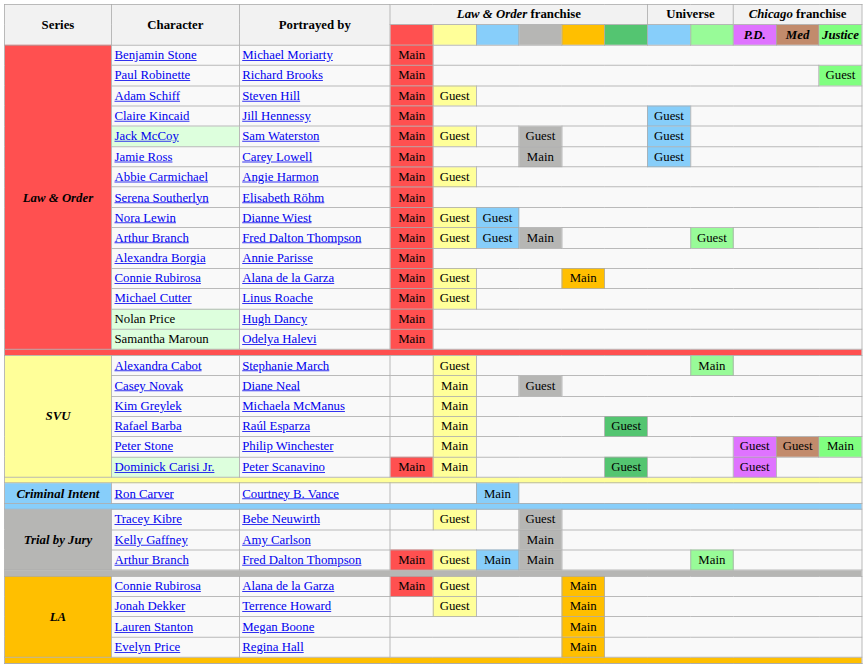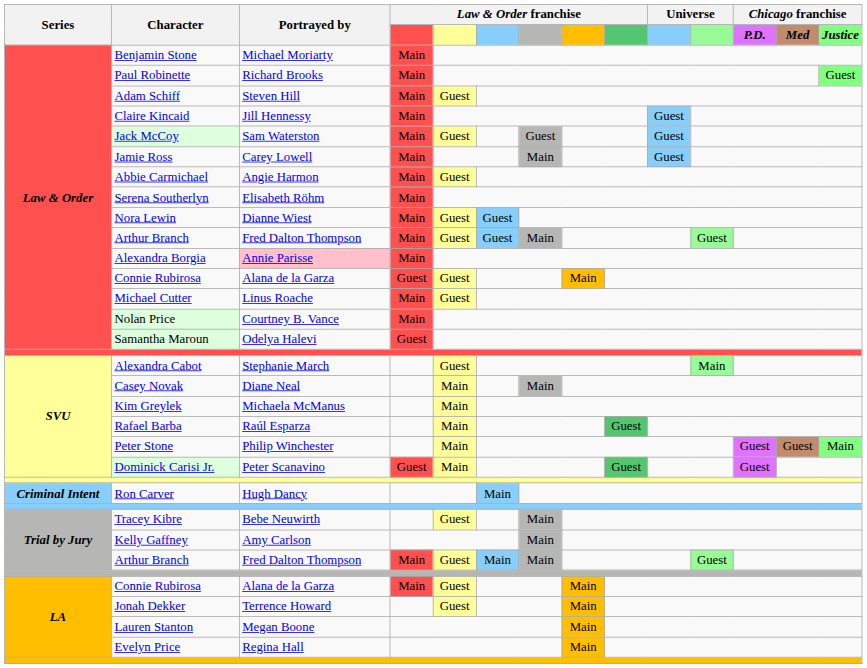 <table class="wikitable">
 <tr>
 <th rowspan="2">Series</th>
 <th rowspan="2">Character</th>
 <th rowspan="2">Portrayed by</th>
 <th colspan="6"><em>Law & Order</em> franchise</th>
 <th colspan="2">Universe</th>
 <th colspan="3"><em>Chicago</em> franchise</th>
 </tr>
 <tr>
 <th style="background:#FF5050" width="5%"><em></em></th>
 <th style="background:#FFFF99" width="5%"><em></em></th>
 <th style="background:#87CEFA" width="5%"><em></em></th>
 <th style="background:#B6B6B4" width="5%"><em></em></th>
 <th style="background:#FFBF00" width="5%"><em></em></th>
 <th style="background:#54C571" width="5%"><em></em></th>
 <th style="background:#87CEFA" width="5%"><em></em></th>
 <th style="background:#98FB98" width="5%"><em></em></th>
 <th style="background:#DF73FF" width="5%"><em>P.D.</em></th>
 <th style="background:#c28b6c" width="5%"><em>Med</em></th>
 <th style="background:#80ff80" width="5%"><em>Justice</em></th>
 </tr>
 <tr>
 <td rowspan="15" style="background:#FF5050" align="center"><strong><em>Law & Order</em></strong></td>
 <td><a href='#'>Benjamin Stone</a></td>
 <td><a href='#'>Michael Moriarty</a></td>
 <td style="background:#FF5050" align="center">Main</td>
 <td colspan="10"></td>
 </tr>
 <tr>
 <td><a href='#'>Paul Robinette</a></td>
 <td><a href='#'>Richard Brooks</a></td>
 <td style="background:#FF5050" align="center">Main</td>
 <td colspan="9"></td>
 <td style="background:#80ff80" align="center">Guest</td>
 </tr>
 <tr>
 <td><a href='#'>Adam Schiff</a></td>
 <td><a href='#'>Steven Hill</a></td>
 <td style="background:#FF5050" align="center">Main</td>
 <td style="background:#FFFF99" align="center">Guest</td>
 <td colspan="9"></td>
 </tr>
 <tr>
 <td><a href='#'>Claire Kincaid</a></td>
 <td><a href='#'>Jill Hennessy</a></td>
 <td style="background:#FF5050" align="center">Main</td>
 <td colspan="5"></td>
 <td style="background:#87CEFA" align="center">Guest</td>
 <td colspan="4"></td>
 </tr>
 <tr>
 <td style="background: #ddffdd"><a href='#'>Jack McCoy</a></td>
 <td><a href='#'>Sam Waterston</a></td>
 <td style="background:#FF5050" align="center">Main</td>
 <td style="background:#FFFF99" align="center">Guest</td>
 <td></td>
 <td style="background:#B6B6B4" align="center">Guest</td>
 <td colspan="2"></td>
 <td style="background:#87CEFA" align="center">Guest</td>
 <td colspan="4"></td>
 </tr>
 <tr>
 <td><a href='#'>Jamie Ross</a></td>
 <td><a href='#'>Carey Lowell</a></td>
 <td style="background:#FF5050" align="center">Main</td>
 <td colspan="2"></td>
 <td style="background:#B6B6B4" align="center">Main</td>
 <td colspan="2"></td>
 <td style="background:#87CEFA" align="center">Guest</td>
 <td colspan="4"></td>
 </tr>
 <tr>
 <td><a href='#'>Abbie Carmichael</a></td>
 <td><a href='#'>Angie Harmon</a></td>
 <td style="background:#FF5050" align="center">Main</td>
 <td style="background:#FFFF99" align="center">Guest</td>
 <td colspan="9"></td>
 </tr>
 <tr>
 <td><a href='#'>Serena Southerlyn</a></td>
 <td><a href='#'>Elisabeth Röhm</a></td>
 <td style="background:#FF5050" align="center">Main</td>
 <td colspan="10"></td>
 </tr>
 <tr>
 <td><a href='#'>Nora Lewin</a></td>
 <td><a href='#'>Dianne Wiest</a></td>
 <td style="background:#FF5050" align="center">Main</td>
 <td style="background:#FFFF99" align="center">Guest</td>
 <td style="background:#87CEFA" align="center">Guest</td>
 <td colspan="8"></td>
 </tr>
 <tr>
 <td><a href='#'>Arthur Branch</a></td>
 <td><a href='#'>Fred Dalton Thompson</a></td>
 <td style="background:#FF5050" align="center">Main</td>
 <td style="background:#FFFF99" align="center">Guest</td>
 <td style="background:#87CEFA" align="center">Guest</td>
 <td style="background:#B6B6B4" align="center">Main</td>
 <td colspan="3"></td>
 <td style="background:#98FB98" align="center">Guest</td>
 <td colspan="5"></td>
 </tr>
 <tr>
 <td><a href='#'>Alexandra Borgia</a></td>
-<td><a href='#'>Annie Parisse</a></td>
+<td style="background: pink;"><a href='#'>Annie Parisse</a></td>
 <td style="background:#FF5050" align="center">Main</td>
 <td colspan="10"></td>
 </tr>
 <tr>
 <td><a href='#'>Connie Rubirosa</a></td>
 <td><a href='#'>Alana de la Garza</a></td>
-<td style="background:#FF5050" align="center">Main</td>
+<td style="background:#FF5050" align="center">Guest</td>
 <td style="background:#FFFF99" align="center">Guest</td>
 <td colspan="2"></td>
 <td style="background:#FFBF00" align="center">Main</td>
 <td colspan="6"></td>
 </tr>
 <tr>
 <td><a href='#'>Michael Cutter</a></td>
 <td><a href='#'>Linus Roache</a></td>
 <td style="background:#FF5050" align="center">Main</td>
 <td style="background:#FFFF99" align="center">Guest</td>
 <td colspan="9"></td>
 </tr>
 <tr>
 <td style="background: #ddffdd">Nolan Price</td>
-<td><a href='#'>Hugh Dancy</a></td>
+<td><a href='#'>Courtney B. Vance</a></td>
 <td style="background:#FF5050" align="center">Main</td>
 <td colspan="10"></td>
 </tr>
 <tr>
 <td style="background: #ddffdd">Samantha Maroun</td>
 <td><a href='#'>Odelya Halevi</a></td>
-<td style="background:#FF5050" align="center">Main</td>
+<td style="background:#FF5050" align="center">Guest</td>
 <td colspan="10"></td>
 </tr>
 <tr>
 <td colspan="29" style="background:#FF5050"></td>
 </tr>
 <tr>
 <td rowspan="6" style="background:#FFFF99" align="center"><strong><em>SVU</em></strong></td>
 <td><a href='#'>Alexandra Cabot</a></td>
 <td><a href='#'>Stephanie March</a></td>
 <td></td>
 <td style="background:#FFFF99" align="center">Guest</td>
 <td colspan="5"></td>
 <td style="background:#98FB98" align="center">Main</td>
 <td colspan="3"></td>
 </tr>
 <tr>
 <td><a href='#'>Casey Novak</a></td>
 <td><a href='#'>Diane Neal</a></td>
 <td></td>
 <td style="background:#FFFF99" align="center">Main</td>
 <td></td>
-<td style="background:#B6B6B4" align="center">Guest</td>
+<td style="background:#B6B6B4" align="center">Main</td>
 <td colspan="7"></td>
 </tr>
 <tr>
 <td><a href='#'>Kim Greylek</a></td>
 <td><a href='#'>Michaela McManus</a></td>
 <td></td>
 <td style="background:#FFFF99" align="center">Main</td>
 <td colspan="9"></td>
 </tr>
 <tr>
 <td><a href='#'>Rafael Barba</a></td>
 <td><a href='#'>Raúl Esparza</a></td>
 <td></td>
 <td style="background:#FFFF99" align="center">Main</td>
 <td colspan="3"></td>
 <td style="background:#54C571" align="center">Guest</td>
 <td colspan="5"></td>
 </tr>
 <tr>
 <td><a href='#'>Peter Stone</a></td>
 <td><a href='#'>Philip Winchester</a></td>
 <td></td>
 <td style="background:#FFFF99" align="center">Main</td>
 <td colspan="6"></td>
 <td style="background:#DF73FF" align="center">Guest</td>
 <td style="background:#c28b6c" align="center">Guest</td>
 <td style="background:#80ff80" align="center">Main</td>
 </tr>
 <tr>
 <td style="background: #ddffdd"><a href='#'>Dominick Carisi Jr.</a></td>
 <td><a href='#'>Peter Scanavino</a></td>
-<td style="background:#FF5050" align="center">Main</td>
+<td style="background:#FF5050" align="center">Guest</td>
 <td style="background:#FFFF99" align="center">Main</td>
 <td colspan="3"></td>
 <td style="background:#54C571" align="center">Guest</td>
 <td colspan="2"></td>
 <td style="background:#DF73FF" align="center">Guest</td>
 <td colspan="2"></td>
 </tr>
 <tr>
 <td colspan="29" style="background:#FFFF99"></td>
 </tr>
 <tr>
 <td style="background:#87CEFA" align="center"><strong><em>Criminal Intent</em></strong></td>
 <td><a href='#'>Ron Carver</a></td>
-<td><a href='#'>Courtney B. Vance</a></td>
+<td><a href='#'>Hugh Dancy</a></td>
 <td colspan="2"></td>
 <td style="background:#87CEFA" align="center">Main</td>
 <td colspan="8"></td>
 </tr>
 <tr>
 <td colspan="28" style="background:#87CEFA"></td>
 </tr>
 <tr>
 <td rowspan="3" style="background:#B6B6B4" align="center"><strong><em>Trial by Jury</em></strong></td>
 <td><a href='#'>Tracey Kibre</a></td>
 <td><a href='#'>Bebe Neuwirth</a></td>
 <td></td>
 <td style="background:#FFFF99" align="center">Guest</td>
 <td></td>
-<td style="background:#B6B6B4" align="center">Guest</td>
+<td style="background:#B6B6B4" align="center">Main</td>
 <td colspan="7"></td>
 </tr>
 <tr>
 <td><a href='#'>Kelly Gaffney</a></td>
 <td><a href='#'>Amy Carlson</a></td>
 <td colspan="3"></td>
 <td style="background:#B6B6B4" align="center">Main</td>
 <td colspan="7"></td>
 </tr>
 <tr>
 <td><a href='#'>Arthur Branch</a></td>
 <td><a href='#'>Fred Dalton Thompson</a></td>
 <td style="background:#FF5050" align="center">Main</td>
 <td style="background:#FFFF99" align="center">Guest</td>
 <td style="background:#87CEFA" align="center">Main</td>
 <td style="background:#B6B6B4" align="center">Main</td>
 <td colspan="3"></td>
-<td style="background:#98FB98" align="center">Main</td>
+<td style="background:#98FB98" align="center">Guest</td>
 <td colspan="3"></td>
 </tr>
 <tr>
 <td colspan="28" style="background:#B6B6B4"></td>
 </tr>
 <tr>
 <td rowspan="4" style="background:#FFBF00" align="center"><strong><em>LA</em></strong></td>
 <td><a href='#'>Connie Rubirosa</a></td>
 <td><a href='#'>Alana de la Garza</a></td>
 <td style="background:#FF5050" align="center">Main</td>
 <td style="background:#FFFF99" align="center">Guest</td>
 <td colspan="2"></td>
 <td style="background:#FFBF00" align="center">Main</td>
 <td colspan="6"></td>
 </tr>
 <tr>
 <td><a href='#'>Jonah Dekker</a></td>
 <td><a href='#'>Terrence Howard</a></td>
 <td></td>
 <td style="background:#FFFF99" align="center">Guest</td>
 <td colspan="2"></td>
 <td style="background:#FFBF00" align="center">Main</td>
 <td colspan="6"></td>
 </tr>
 <tr>
 <td><a href='#'>Lauren Stanton</a></td>
 <td><a href='#'>Megan Boone</a></td>
 <td colspan="4"></td>
 <td style="background:#FFBF00" align="center">Main</td>
 <td colspan="6"></td>
 </tr>
 <tr>
 <td><a href='#'>Evelyn Price</a></td>
 <td><a href='#'>Regina Hall</a></td>
 <td colspan="4"></td>
 <td style="background:#FFBF00" align="center">Main</td>
 <td colspan="6"></td>
 </tr>
 <tr>
 <td colspan="29" style="background:#FFBF00"></td>
 </tr>
 <tr>
 </tr>
 </table>
